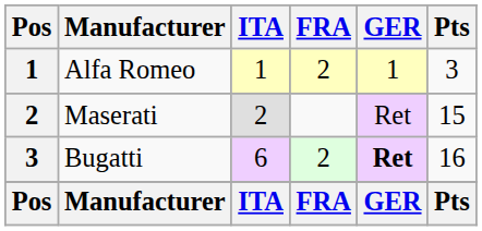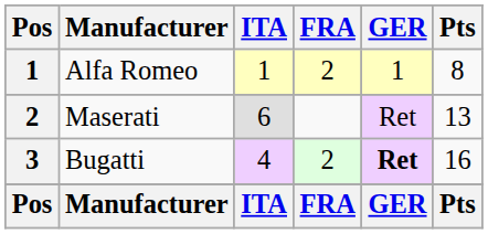 <table class="wikitable" style="font-size: 85%; text-align:center">
 <tr valign="top">
 <th valign="middle">Pos</th>
 <th valign="middle">Manufacturer</th>
 <th><a href='#'>ITA</a><br></th>
 <th><a href='#'>FRA</a><br></th>
 <th><a href='#'>GER</a><br></th>
 <th valign="middle">Pts</th>
 </tr>
 <tr>
 <th>1</th>
 <td align="left"> Alfa Romeo</td>
 <td style="background:#ffffbf;">1</td>
 <td style="background:#ffffbf;">2</td>
 <td style="background:#ffffbf;">1</td>
-<td>3</td>
+<td>8</td>
 </tr>
 <tr>
 <th>2</th>
 <td align="left"> Maserati</td>
-<td style="background:#dfdfdf;">2</td>
+<td style="background:#dfdfdf;">6</td>
 <td></td>
 <td style="background:#efcfff;">Ret</td>
-<td>15</td>
+<td>13</td>
 </tr>
 <tr>
 <th>3</th>
 <td align="left"> Bugatti</td>
-<td style="background:#efcfff;">6</td>
+<td style="background:#efcfff;">4</td>
 <td style="background:#dfffdf;">2</td>
 <td style="background:#efcfff;"><strong>Ret</strong></td>
 <td>16</td>
 </tr>
 <tr>
 </tr>
 <tr valign="top">
 <th valign="middle">Pos</th>
 <th valign="middle">Manufacturer</th>
 <th><a href='#'>ITA</a><br></th>
 <th><a href='#'>FRA</a><br></th>
 <th><a href='#'>GER</a><br></th>
 <th valign="middle">Pts</th>
 </tr>
 </table>
